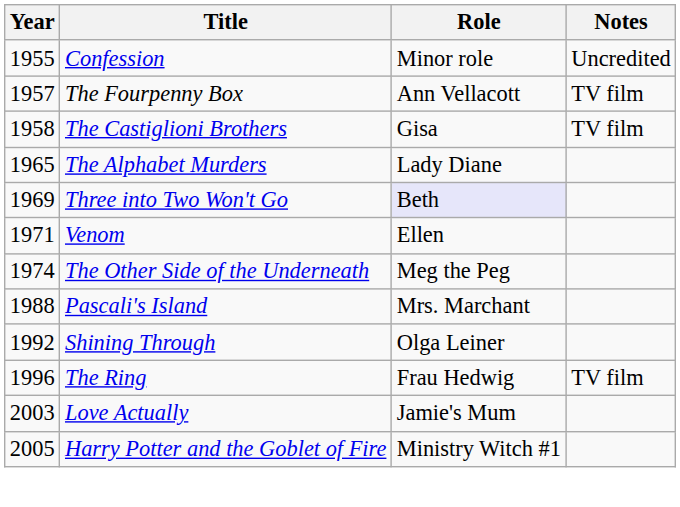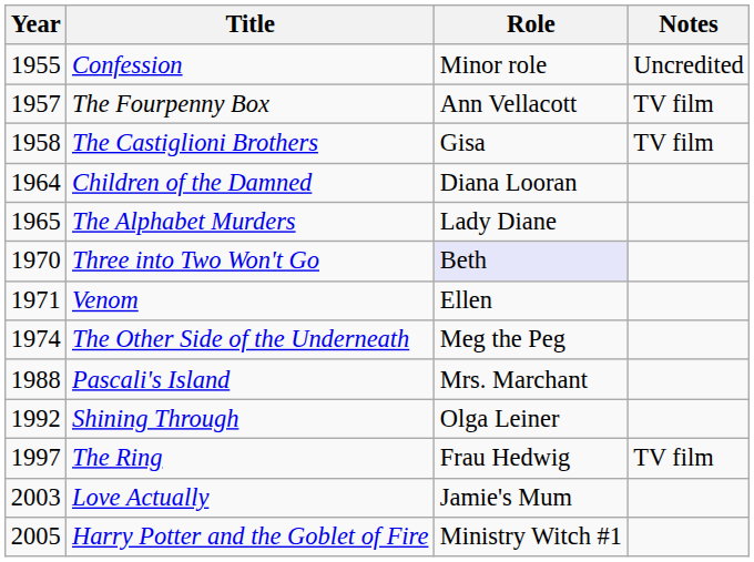 <table class="wikitable">
 <tr>
 <th>Year</th>
 <th>Title</th>
 <th>Role</th>
 <th>Notes</th>
 </tr>
 <tr>
 <td>1955</td>
 <td><em><a href='#'>Confession</a></em></td>
 <td>Minor role</td>
 <td>Uncredited</td>
 </tr>
 <tr>
 <td>1957</td>
 <td><em>The Fourpenny Box</em></td>
 <td>Ann Vellacott</td>
 <td>TV film</td>
 </tr>
 <tr>
 <td>1958</td>
 <td><em><a href='#'>The Castiglioni Brothers</a></em></td>
 <td>Gisa</td>
 <td>TV film</td>
 </tr>
 <tr>
+<td>1964</td>
+<td><em><a href='#'>Children of the Damned</a></em></td>
+<td>Diana Looran</td>
+<td></td>
+</tr>
+<tr>
 <td>1965</td>
 <td><em><a href='#'>The Alphabet Murders</a></em></td>
 <td>Lady Diane</td>
 <td></td>
 </tr>
 <tr>
-<td>1969</td>
+<td>1970</td>
 <td><em><a href='#'>Three into Two Won't Go</a></em></td>
 <td style="background: lavender;">Beth</td>
 <td></td>
 </tr>
 <tr>
 <td>1971</td>
 <td><em><a href='#'>Venom</a></em></td>
 <td>Ellen</td>
 <td></td>
 </tr>
 <tr>
 <td>1974</td>
 <td><em><a href='#'>The Other Side of the Underneath</a></em></td>
 <td>Meg the Peg</td>
 <td></td>
 </tr>
 <tr>
 <td>1988</td>
 <td><em><a href='#'>Pascali's Island</a></em></td>
 <td>Mrs. Marchant</td>
 <td></td>
 </tr>
 <tr>
 <td>1992</td>
 <td><em><a href='#'>Shining Through</a></em></td>
 <td>Olga Leiner</td>
 <td></td>
 </tr>
 <tr>
-<td>1996</td>
+<td>1997</td>
 <td><em><a href='#'>The Ring</a></em></td>
 <td>Frau Hedwig</td>
 <td>TV film</td>
 </tr>
 <tr>
 <td>2003</td>
 <td><em><a href='#'>Love Actually</a></em></td>
 <td>Jamie's Mum</td>
 <td></td>
 </tr>
 <tr>
 <td>2005</td>
 <td><em><a href='#'>Harry Potter and the Goblet of Fire</a></em></td>
 <td>Ministry Witch #1</td>
 <td></td>
 </tr>
 </table>
